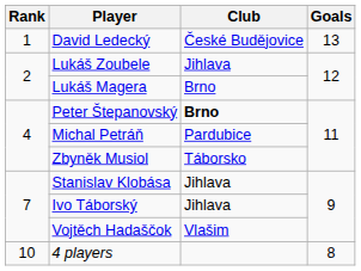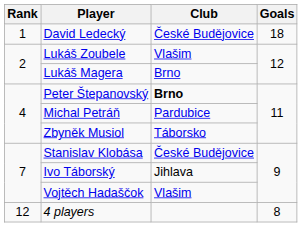 <table class="wikitable" style="text-align: center;">
 <tr>
 <th>Rank</th>
 <th>Player</th>
 <th>Club</th>
 <th>Goals</th>
 </tr>
 <tr>
 <td>1</td>
 <td align="left"> <a href='#'>David Ledecký</a></td>
 <td align="left"><a href='#'>České Budějovice</a></td>
-<td>13</td>
+<td>18</td>
 </tr>
 <tr>
 <td rowspan=2>2</td>
 <td align="left"> <a href='#'>Lukáš Zoubele</a></td>
-<td align="left"><a href='#'>Jihlava</a></td>
+<td align="left"><a href='#'>Vlašim</a></td>
 <td rowspan=2>12</td>
 </tr>
 <tr>
 <td align="left"> <a href='#'>Lukáš Magera</a></td>
 <td align="left"><a href='#'>Brno</a></td>
 </tr>
 <tr>
 <td rowspan=3>4</td>
 <td align="left"> <a href='#'>Peter Štepanovský</a></td>
 <td align="left"><strong>Brno</strong></td>
 <td rowspan=3>11</td>
 </tr>
 <tr>
 <td align="left"> <a href='#'>Michal Petráň</a></td>
 <td align="left"><a href='#'>Pardubice</a></td>
 </tr>
 <tr>
 <td align="left"> <a href='#'>Zbyněk Musiol</a></td>
 <td align="left"><a href='#'>Táborsko</a></td>
 </tr>
 <tr>
 <td rowspan=3>7</td>
 <td align="left"> <a href='#'>Stanislav Klobása</a></td>
-<td align="left">Jihlava</td>
+<td align="left"><a href='#'>České Budějovice</a></td>
 <td rowspan=3>9</td>
 </tr>
 <tr>
 <td align="left"> <a href='#'>Ivo Táborský</a></td>
 <td align="left">Jihlava</td>
 </tr>
 <tr>
 <td align="left"> <a href='#'>Vojtěch Hadaščok</a></td>
 <td align="left"><a href='#'>Vlašim</a></td>
 </tr>
 <tr>
-<td>10</td>
+<td>12</td>
 <td align="left"><em>4 players</em></td>
 <td align="left"></td>
 <td>8</td>
 </tr>
 </table>
